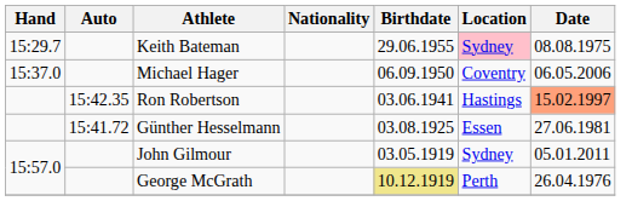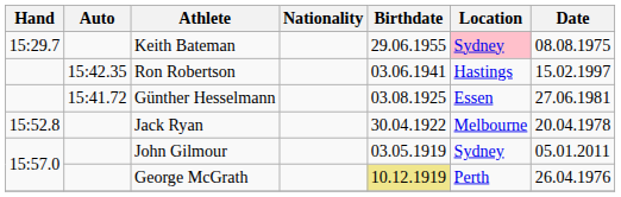 <table class="wikitable">
 <tr>
 <th>Hand</th>
 <th>Auto</th>
 <th>Athlete</th>
 <th>Nationality</th>
 <th>Birthdate</th>
 <th>Location</th>
 <th>Date</th>
 </tr>
 <tr>
 <td>15:29.7</td>
 <td></td>
 <td>Keith Bateman</td>
 <td></td>
 <td>29.06.1955</td>
 <td style="background: pink;"><a href='#'>Sydney</a></td>
 <td>08.08.1975</td>
 </tr>
 <tr>
-<td>15:37.0</td>
-<td></td>
-<td>Michael Hager</td>
-<td></td>
-<td>06.09.1950</td>
-<td><a href='#'>Coventry</a></td>
-<td>06.05.2006</td>
-</tr>
-<tr>
 <td></td>
 <td>15:42.35</td>
 <td>Ron Robertson</td>
 <td></td>
 <td>03.06.1941</td>
 <td><a href='#'>Hastings</a></td>
-<td style="background: lightsalmon;">15.02.1997</td>
+<td>15.02.1997</td>
 </tr>
 <tr>
 <td></td>
 <td>15:41.72</td>
 <td>Günther Hesselmann</td>
 <td></td>
 <td>03.08.1925</td>
 <td><a href='#'>Essen</a></td>
 <td>27.06.1981</td>
+</tr>
+<tr>
+<td>15:52.8</td>
+<td></td>
+<td>Jack Ryan</td>
+<td></td>
+<td>30.04.1922</td>
+<td><a href='#'>Melbourne</a></td>
+<td>20.04.1978</td>
 </tr>
 <tr>
 <td rowspan=2>15:57.0</td>
 <td></td>
 <td>John Gilmour</td>
 <td></td>
 <td>03.05.1919</td>
 <td><a href='#'>Sydney</a></td>
 <td>05.01.2011</td>
 </tr>
 <tr>
 <td></td>
 <td>George McGrath</td>
 <td></td>
 <td style="background: khaki;">10.12.1919</td>
 <td><a href='#'>Perth</a></td>
 <td>26.04.1976</td>
 </tr>
 <tr>
 </tr>
 </table>
